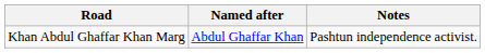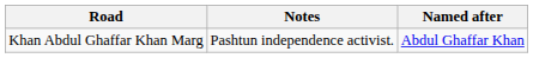 <table class="wikitable">
 <tr>
 <th>Road</th>
+<th>Notes</th>
 <th>Named after</th>
-<th>Notes</th>
 </tr>
 <tr>
 <td>Khan Abdul Ghaffar Khan Marg</td>
+<td>Pashtun independence activist.</td>
 <td><a href='#'>Abdul Ghaffar Khan</a></td>
-<td>Pashtun independence activist.</td>
 </tr>
 </table>
